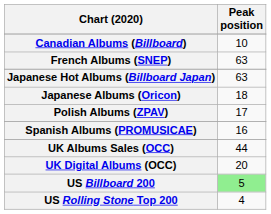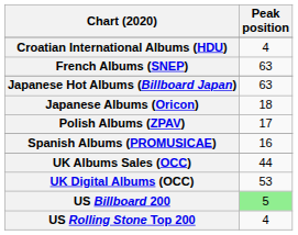 <table class="wikitable sortable plainrowheaders" style="text-align:center">
 <tr>
 <th scope="col">Chart (2020)</th>
 <th scope="col">Peak<br>position</th>
 </tr>
 <tr>
 </tr>
 <tr>
-<th scope="row"><a href='#'>Canadian Albums</a> (<em><a href='#'>Billboard</a></em>)</th>
-<td>10</td>
+<th scope="row">Croatian International Albums (<a href='#'>HDU</a>)</th>
+<td>4</td>
 </tr>
 <tr>
 <th scope="row">French Albums (<a href='#'>SNEP</a>)</th>
 <td>63</td>
 </tr>
 <tr>
 </tr>
 <tr>
 <th scope="row">Japanese Hot Albums (<em><a href='#'>Billboard Japan</a></em>)</th>
 <td>63</td>
 </tr>
 <tr>
 <th scope="row">Japanese Albums (<a href='#'>Oricon</a>)</th>
 <td>18</td>
 </tr>
 <tr>
 <th scope="row">Polish Albums (<a href='#'>ZPAV</a>)</th>
 <td>17</td>
 </tr>
 <tr>
 </tr>
 <tr>
 </tr>
 <tr>
 <th scope="row">Spanish Albums (<a href='#'>PROMUSICAE</a>)</th>
 <td>16</td>
 </tr>
 <tr>
 </tr>
 <tr>
 <th scope="row">UK Albums Sales (<a href='#'>OCC</a>)</th>
 <td>44</td>
 </tr>
 <tr>
 <th scope="row"><a href='#'>UK Digital Albums</a> (OCC)</th>
-<td>20</td>
+<td>53</td>
 </tr>
 <tr>
 <th scope="row">US <a href='#'><em>Billboard</em> 200</a></th>
 <td style="background: lightgreen;">5</td>
 </tr>
 <tr>
 <th scope="row">US <a href='#'><em>Rolling Stone</em> Top 200</a></th>
 <td>4</td>
 </tr>
 </table>
